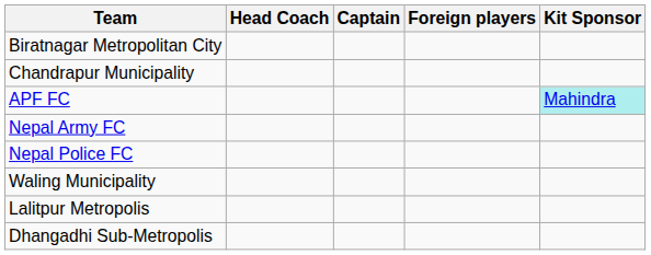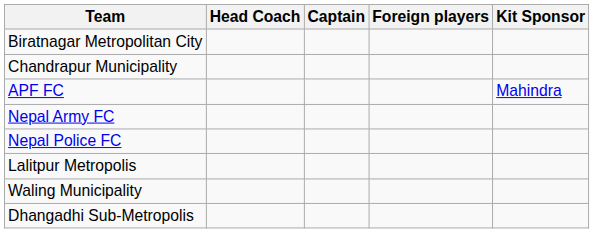 <table class="wikitable sortable">
 <tr>
 <th>Team</th>
 <th>Head Coach</th>
 <th>Captain</th>
 <th>Foreign players</th>
 <th>Kit Sponsor</th>
 </tr>
 <tr>
 <td>Biratnagar Metropolitan City</td>
 <td></td>
 <td></td>
 <td></td>
 <td></td>
 </tr>
 <tr>
 <td>Chandrapur Municipality</td>
 <td></td>
 <td></td>
 <td></td>
 <td></td>
 </tr>
 <tr>
 <td><a href='#'>APF FC</a></td>
 <td></td>
 <td></td>
 <td></td>
-<td style="background: paleturquoise;"><a href='#'>Mahindra</a></td>
+<td><a href='#'>Mahindra</a></td>
 </tr>
 <tr>
 <td><a href='#'>Nepal Army FC</a></td>
 <td></td>
 <td></td>
 <td></td>
 <td></td>
 </tr>
 <tr>
 <td><a href='#'>Nepal Police FC</a></td>
 <td></td>
 <td></td>
 <td></td>
 <td></td>
 </tr>
 <tr>
-<td>Waling Municipality</td>
+<td>Lalitpur Metropolis</td>
 <td></td>
 <td></td>
 <td></td>
 <td></td>
 </tr>
 <tr>
-<td>Lalitpur Metropolis</td>
+<td>Waling Municipality</td>
 <td></td>
 <td></td>
 <td></td>
 <td></td>
 </tr>
 <tr>
 <td>Dhangadhi Sub-Metropolis</td>
 <td></td>
 <td></td>
 <td></td>
 <td></td>
 </tr>
 </table>
